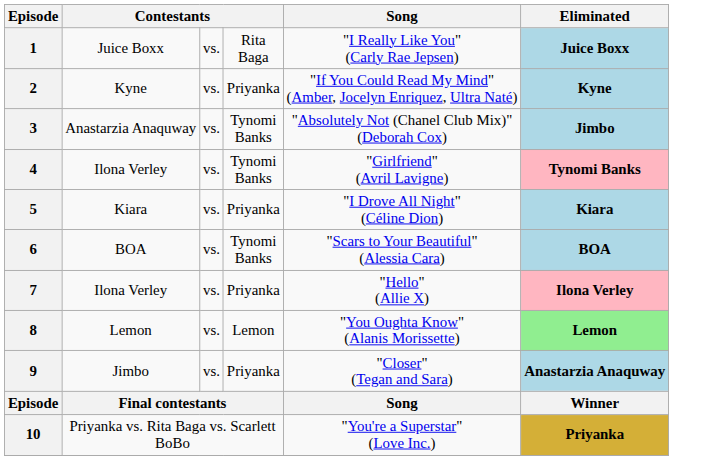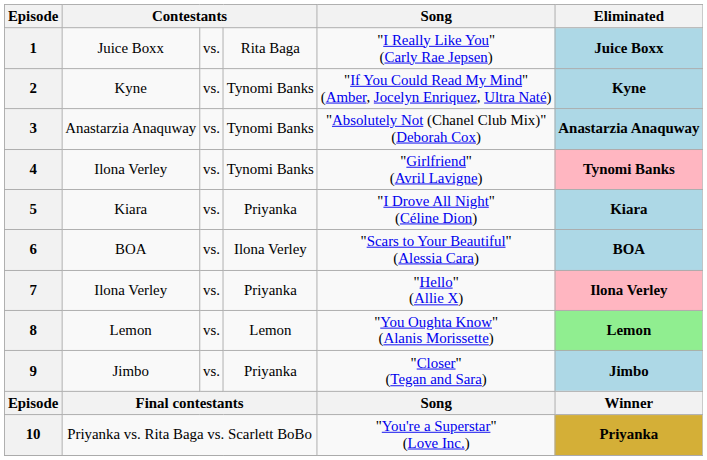 <table class="wikitable" style="text-align:center">
 <tr>
 <th scope="col">Episode</th>
 <th scope="col" colspan="3">Contestants</th>
 <th scope="col">Song</th>
 <th scope="col">Eliminated</th>
 </tr>
 <tr>
 <th scope="row">1</th>
 <td>Juice Boxx</td>
 <td>vs.</td>
 <td>Rita Baga</td>
 <td>"<a href='#'>I Really Like You</a>"<br>(<a href='#'>Carly Rae Jepsen</a>)</td>
 <td bgcolor="lightblue"><strong>Juice Boxx</strong></td>
 </tr>
 <tr>
 <th scope="row">2</th>
 <td>Kyne</td>
 <td>vs.</td>
-<td>Priyanka</td>
+<td nowrap>Tynomi Banks</td>
 <td nowrap>"<a href='#'>If You Could Read My Mind</a>"<br>(<a href='#'>Amber</a>, <a href='#'>Jocelyn Enriquez</a>, <a href='#'>Ultra Naté</a>)</td>
 <td bgcolor="lightblue"><strong>Kyne</strong></td>
 </tr>
 <tr>
 <th scope="row">3</th>
 <td nowrap>Anastarzia Anaquway</td>
 <td>vs.</td>
 <td>Tynomi Banks</td>
 <td>"<a href='#'>Absolutely Not</a> (Chanel Club Mix)"<br>(<a href='#'>Deborah Cox</a>)</td>
-<td bgcolor="lightblue"><strong>Jimbo</strong></td>
+<td nowrap bgcolor="lightblue"><strong>Anastarzia Anaquway</strong></td>
 </tr>
 <tr>
 <th scope="row">4</th>
 <td>Ilona Verley</td>
 <td>vs.</td>
 <td>Tynomi Banks</td>
 <td>"<a href='#'>Girlfriend</a>"<br>(<a href='#'>Avril Lavigne</a>)</td>
 <td bgcolor="lightpink"><strong>Tynomi Banks</strong></td>
 </tr>
 <tr>
 <th scope="row">5</th>
 <td>Kiara</td>
 <td>vs.</td>
 <td>Priyanka</td>
 <td>"<a href='#'>I Drove All Night</a>"<br>(<a href='#'>Céline Dion</a>)</td>
 <td bgcolor="lightblue"><strong>Kiara</strong></td>
 </tr>
 <tr>
 <th scope="row">6</th>
 <td>BOA</td>
 <td>vs.</td>
-<td>Tynomi Banks</td>
+<td>Ilona Verley</td>
 <td>"<a href='#'>Scars to Your Beautiful</a>"<br>(<a href='#'>Alessia Cara</a>)</td>
 <td bgcolor="lightblue"><strong>BOA</strong></td>
 </tr>
 <tr>
 <th scope="row">7</th>
 <td>Ilona Verley</td>
 <td>vs.</td>
 <td>Priyanka</td>
 <td>"<a href='#'>Hello</a>"<br>(<a href='#'>Allie X</a>)</td>
 <td bgcolor="lightpink"><strong>Ilona Verley</strong></td>
 </tr>
 <tr>
 <th scope="row">8</th>
 <td>Lemon</td>
 <td>vs.</td>
 <td>Lemon</td>
 <td>"<a href='#'>You Oughta Know</a>"<br>(<a href='#'>Alanis Morissette</a>)</td>
 <td bgcolor="lightgreen"><strong>Lemon</strong></td>
 </tr>
 <tr>
 <th scope="row">9</th>
 <td>Jimbo</td>
 <td>vs.</td>
 <td>Priyanka</td>
 <td>"<a href='#'>Closer</a>"<br>(<a href='#'>Tegan and Sara</a>)</td>
-<td nowrap bgcolor="lightblue"><strong>Anastarzia Anaquway</strong></td>
+<td bgcolor="lightblue"><strong>Jimbo</strong></td>
 </tr>
 <tr>
 <th scope="col">Episode</th>
 <th scope="col" colspan="3">Final contestants</th>
 <th scope="col">Song</th>
 <th scope="col">Winner</th>
 </tr>
 <tr>
 <th scope="row">10</th>
 <td colspan="3">Priyanka vs. Rita Baga vs. Scarlett BoBo</td>
 <td>"<a href='#'>You're a Superstar</a>"<br>(<a href='#'>Love Inc.</a>)</td>
 <td bgcolor="#D4AF37"><strong>Priyanka</strong></td>
 </tr>
 <tr>
 </tr>
 </table>
